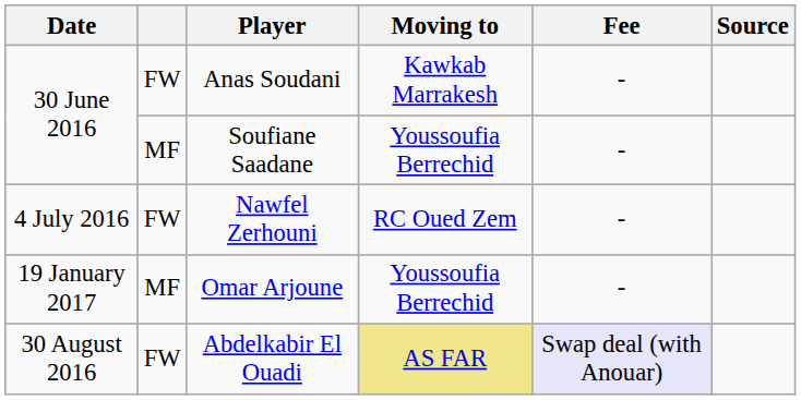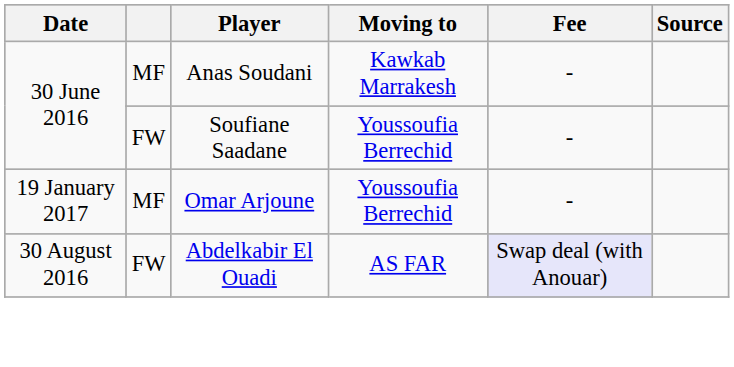 <table class="wikitable sortable" style="width:70%; text-align:center; font-size:85%; text-align:centre;">
 <tr>
 <th>Date</th>
 <th></th>
 <th>Player</th>
 <th>Moving to</th>
 <th>Fee</th>
 <th>Source</th>
 </tr>
 <tr>
 <td rowspan="2">30 June 2016</td>
-<td>FW</td>
+<td>MF</td>
 <td> Anas Soudani</td>
 <td><a href='#'>Kawkab Marrakesh</a></td>
 <td>-</td>
 <td></td>
 </tr>
 <tr>
-<td>MF</td>
+<td>FW</td>
 <td> Soufiane Saadane</td>
 <td><a href='#'>Youssoufia Berrechid</a></td>
-<td>-</td>
-<td></td>
-</tr>
-<tr>
-<td>4 July 2016</td>
-<td>FW</td>
-<td> <a href='#'>Nawfel Zerhouni</a></td>
-<td><a href='#'>RC Oued Zem</a></td>
 <td>-</td>
 <td></td>
 </tr>
 <tr>
 <td>19 January 2017</td>
 <td>MF</td>
 <td> <a href='#'>Omar Arjoune</a></td>
 <td><a href='#'>Youssoufia Berrechid</a></td>
 <td>-</td>
 <td></td>
 </tr>
 <tr>
 <td>30 August 2016</td>
 <td>FW</td>
 <td> <a href='#'>Abdelkabir El Ouadi</a></td>
-<td style="background: khaki;"><a href='#'>AS FAR</a></td>
+<td><a href='#'>AS FAR</a></td>
 <td style="background: lavender;">Swap deal (with Anouar)</td>
 <td></td>
 </tr>
 </table>
